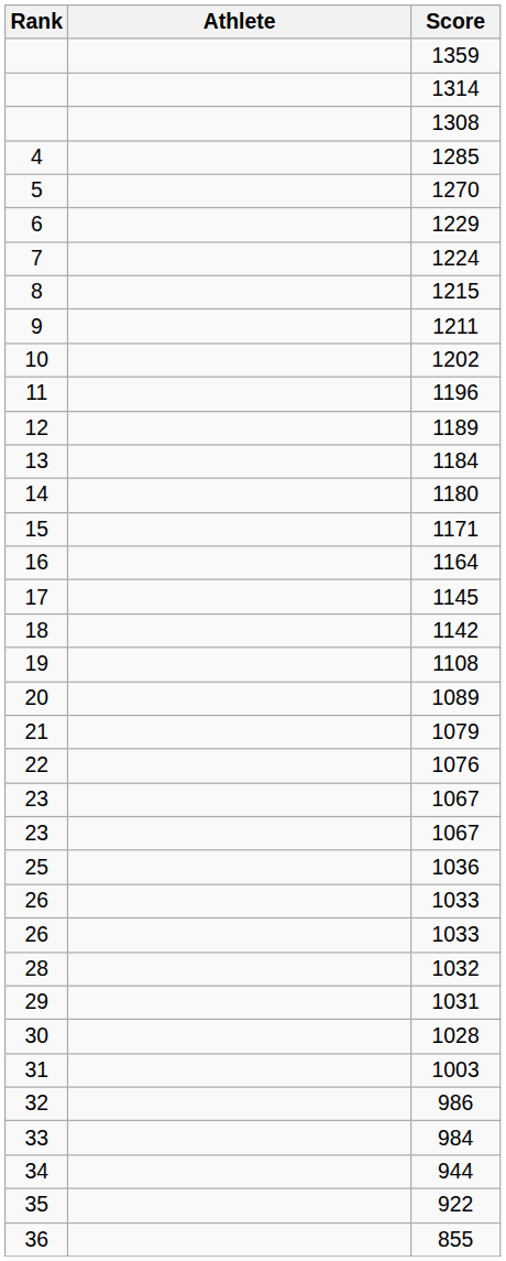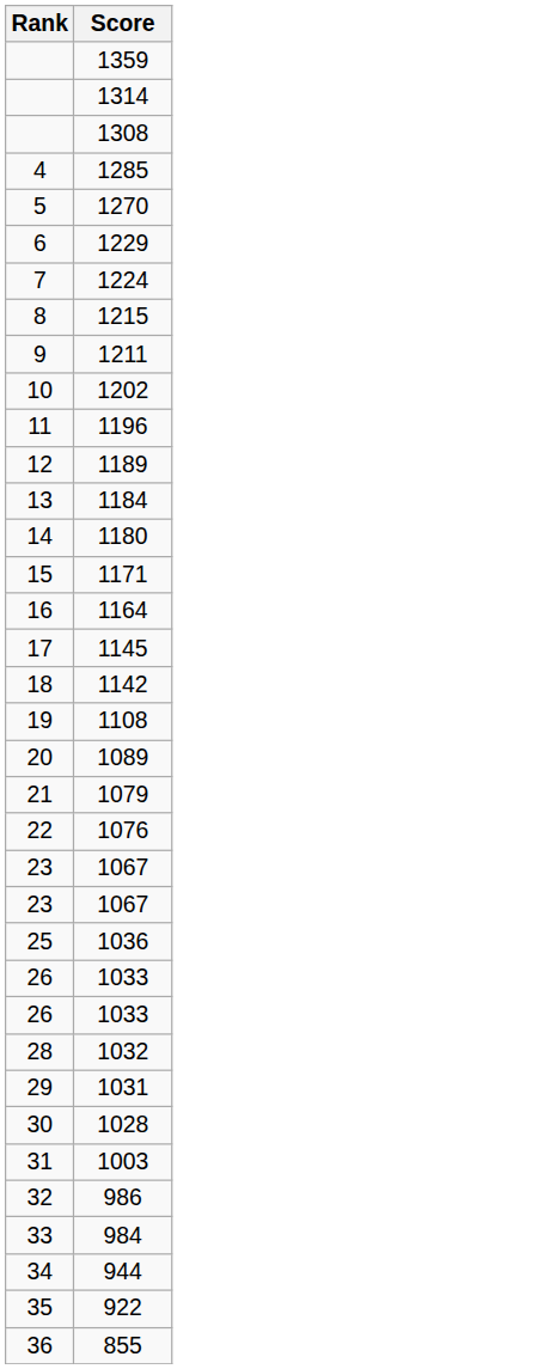 <table class=wikitable style="text-align:center">
 <tr>
 <th width=40>Rank</th>
-<th width=250>Athlete</th>
 <th width=60>Score</th>
 </tr>
 <tr>
 <td></td>
-<td align=left></td>
 <td>1359</td>
 </tr>
 <tr>
 <td></td>
-<td align=left></td>
 <td>1314</td>
 </tr>
 <tr>
 <td></td>
-<td align=left></td>
 <td>1308</td>
 </tr>
 <tr>
 <td>4</td>
-<td align=left></td>
 <td>1285</td>
 </tr>
 <tr>
 <td>5</td>
-<td align=left></td>
 <td>1270</td>
 </tr>
 <tr>
 <td>6</td>
-<td align=left></td>
 <td>1229</td>
 </tr>
 <tr>
 <td>7</td>
-<td align=left></td>
 <td>1224</td>
 </tr>
 <tr>
 <td>8</td>
-<td align=left></td>
 <td>1215</td>
 </tr>
 <tr>
 <td>9</td>
-<td align=left></td>
 <td>1211</td>
 </tr>
 <tr>
 <td>10</td>
-<td align=left></td>
 <td>1202</td>
 </tr>
 <tr>
 <td>11</td>
-<td align=left></td>
 <td>1196</td>
 </tr>
 <tr>
 <td>12</td>
-<td align=left></td>
 <td>1189</td>
 </tr>
 <tr>
 <td>13</td>
-<td align=left></td>
 <td>1184</td>
 </tr>
 <tr>
 <td>14</td>
-<td align=left></td>
 <td>1180</td>
 </tr>
 <tr>
 <td>15</td>
-<td align=left></td>
 <td>1171</td>
 </tr>
 <tr>
 <td>16</td>
-<td align=left></td>
 <td>1164</td>
 </tr>
 <tr>
 <td>17</td>
-<td align=left></td>
 <td>1145</td>
 </tr>
 <tr>
 <td>18</td>
-<td align=left></td>
 <td>1142</td>
 </tr>
 <tr>
 <td>19</td>
-<td align=left></td>
 <td>1108</td>
 </tr>
 <tr>
 <td>20</td>
-<td align=left></td>
 <td>1089</td>
 </tr>
 <tr>
 <td>21</td>
-<td align=left></td>
 <td>1079</td>
 </tr>
 <tr>
 <td>22</td>
-<td align=left></td>
 <td>1076</td>
 </tr>
 <tr>
 <td>23</td>
-<td align=left></td>
 <td>1067</td>
 </tr>
 <tr>
 <td>23</td>
-<td align=left></td>
 <td>1067</td>
 </tr>
 <tr>
 <td>25</td>
-<td align=left></td>
 <td>1036</td>
 </tr>
 <tr>
 <td>26</td>
-<td align=left></td>
 <td>1033</td>
 </tr>
 <tr>
 <td>26</td>
-<td align=left></td>
 <td>1033</td>
 </tr>
 <tr>
 <td>28</td>
-<td align=left></td>
 <td>1032</td>
 </tr>
 <tr>
 <td>29</td>
-<td align=left></td>
 <td>1031</td>
 </tr>
 <tr>
 <td>30</td>
-<td align=left></td>
 <td>1028</td>
 </tr>
 <tr>
 <td>31</td>
-<td align=left></td>
 <td>1003</td>
 </tr>
 <tr>
 <td>32</td>
-<td align=left></td>
 <td>986</td>
 </tr>
 <tr>
 <td>33</td>
-<td align=left></td>
 <td>984</td>
 </tr>
 <tr>
 <td>34</td>
-<td align=left></td>
 <td>944</td>
 </tr>
 <tr>
 <td>35</td>
-<td align=left></td>
 <td>922</td>
 </tr>
 <tr>
 <td>36</td>
-<td align=left></td>
 <td>855</td>
 </tr>
 </table>
